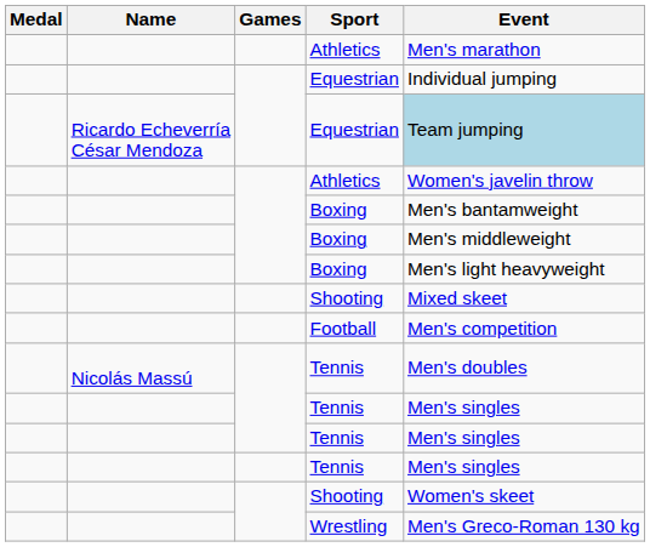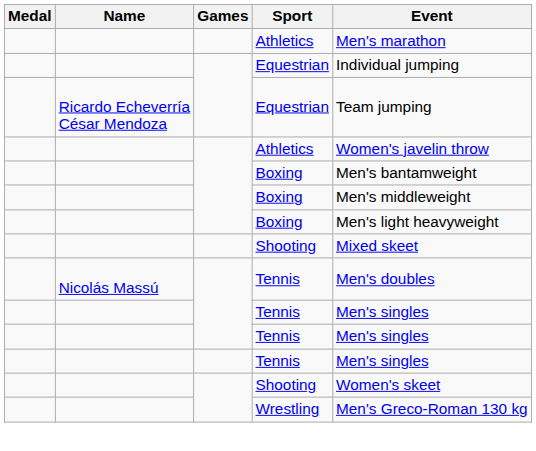 <table class="wikitable sortable">
 <tr>
 <th>Medal</th>
 <th>Name</th>
 <th>Games</th>
 <th>Sport</th>
 <th>Event</th>
 </tr>
 <tr>
 <td></td>
 <td></td>
 <td> </td>
 <td> <a href='#'>Athletics</a></td>
 <td><a href='#'>Men's marathon</a></td>
 </tr>
 <tr>
 <td></td>
 <td></td>
 <td rowspan="2"> </td>
 <td> <a href='#'>Equestrian</a></td>
 <td>Individual jumping</td>
 </tr>
 <tr>
 <td></td>
 <td><br><a href='#'>Ricardo Echeverría</a><br><a href='#'>César Mendoza</a></td>
 <td> <a href='#'>Equestrian</a></td>
-<td style="background: lightblue;">Team jumping</td>
+<td>Team jumping</td>
 </tr>
 <tr>
 <td></td>
 <td></td>
 <td rowspan="4"> </td>
 <td> <a href='#'>Athletics</a></td>
 <td><a href='#'>Women's javelin throw</a></td>
 </tr>
 <tr>
 <td></td>
 <td></td>
 <td> <a href='#'>Boxing</a></td>
 <td>Men's bantamweight</td>
 </tr>
 <tr>
 <td></td>
 <td></td>
 <td> <a href='#'>Boxing</a></td>
 <td>Men's middleweight</td>
 </tr>
 <tr>
 <td></td>
 <td></td>
 <td> <a href='#'>Boxing</a></td>
 <td>Men's light heavyweight</td>
 </tr>
 <tr>
 <td></td>
 <td></td>
 <td> </td>
 <td> <a href='#'>Shooting</a></td>
 <td><a href='#'>Mixed skeet</a></td>
-</tr>
-<tr>
-<td></td>
-<td><br></td>
-<td> </td>
-<td> <a href='#'>Football</a></td>
-<td><a href='#'>Men's competition</a></td>
 </tr>
 <tr>
 <td></td>
 <td><br><a href='#'>Nicolás Massú</a></td>
 <td rowspan="3"> </td>
 <td> <a href='#'>Tennis</a></td>
 <td><a href='#'>Men's doubles</a></td>
 </tr>
 <tr>
 <td></td>
 <td></td>
 <td> <a href='#'>Tennis</a></td>
 <td><a href='#'>Men's singles</a></td>
 </tr>
 <tr>
 <td></td>
 <td></td>
 <td> <a href='#'>Tennis</a></td>
 <td><a href='#'>Men's singles</a></td>
 </tr>
 <tr>
 <td></td>
 <td></td>
 <td> </td>
 <td> <a href='#'>Tennis</a></td>
 <td><a href='#'>Men's singles</a></td>
 </tr>
 <tr>
 <td></td>
 <td></td>
 <td rowspan="2"> </td>
 <td> <a href='#'>Shooting</a></td>
 <td><a href='#'>Women's skeet</a></td>
 </tr>
 <tr>
 <td></td>
 <td></td>
 <td> <a href='#'>Wrestling</a></td>
 <td><a href='#'>Men's Greco-Roman 130 kg</a></td>
 </tr>
 </table>
